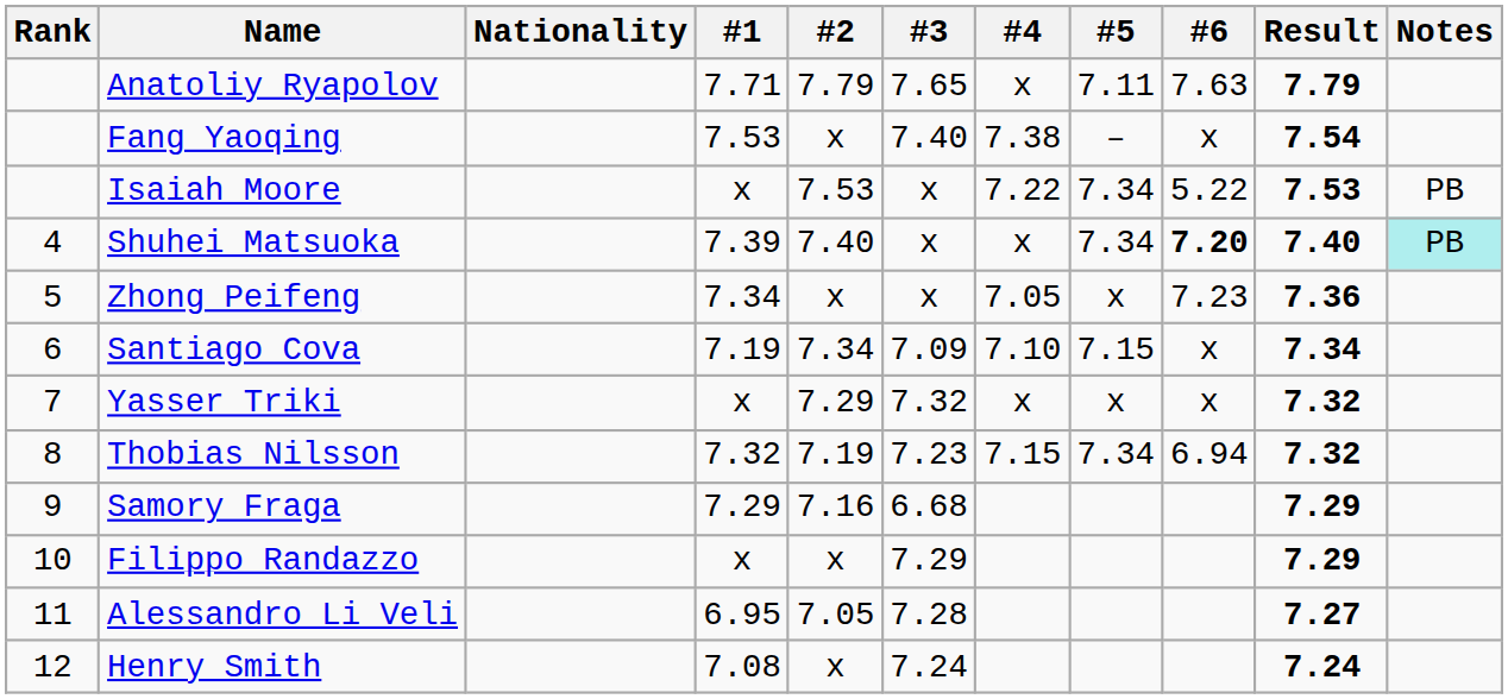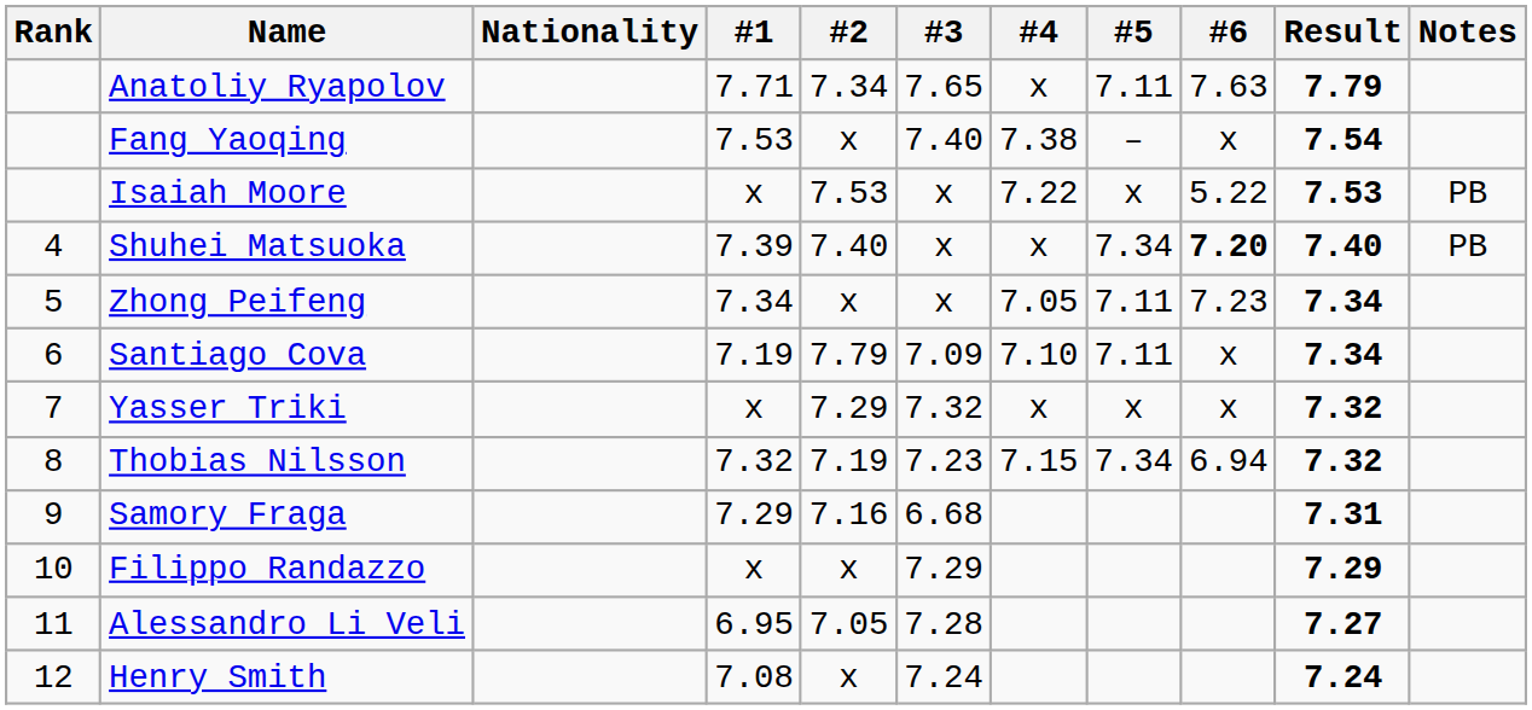 <table class="wikitable sortable" style="text-align:center">
 <tr>
 <th>Rank</th>
 <th>Name</th>
 <th>Nationality</th>
 <th>#1</th>
 <th>#2</th>
 <th>#3</th>
 <th>#4</th>
 <th>#5</th>
 <th>#6</th>
 <th>Result</th>
 <th>Notes</th>
 </tr>
 <tr>
 <td></td>
 <td align=left><a href='#'>Anatoliy Ryapolov</a></td>
 <td align=left></td>
 <td>7.71</td>
-<td>7.79</td>
+<td>7.34</td>
 <td>7.65</td>
 <td>x</td>
 <td>7.11</td>
 <td>7.63</td>
 <td><strong>7.79</strong></td>
 <td></td>
 </tr>
 <tr>
 <td></td>
 <td align=left><a href='#'>Fang Yaoqing</a></td>
 <td align=left></td>
 <td>7.53</td>
 <td>x</td>
 <td>7.40</td>
 <td>7.38</td>
 <td>–</td>
 <td>x</td>
 <td><strong>7.54</strong></td>
 <td></td>
 </tr>
 <tr>
 <td></td>
 <td align=left><a href='#'>Isaiah Moore</a></td>
 <td align=left></td>
 <td>x</td>
 <td>7.53</td>
 <td>x</td>
 <td>7.22</td>
-<td>7.34</td>
+<td>x</td>
 <td>5.22</td>
 <td><strong>7.53</strong></td>
 <td>PB</td>
 </tr>
 <tr>
 <td>4</td>
 <td align=left><a href='#'>Shuhei Matsuoka</a></td>
 <td align=left></td>
 <td>7.39</td>
 <td>7.40</td>
 <td>x</td>
 <td>x</td>
 <td>7.34</td>
 <td><strong>7.20</strong></td>
 <td><strong>7.40</strong></td>
-<td style="background: paleturquoise;">PB</td>
+<td>PB</td>
 </tr>
 <tr>
 <td>5</td>
 <td align=left><a href='#'>Zhong Peifeng</a></td>
 <td align=left></td>
 <td>7.34</td>
 <td>x</td>
 <td>x</td>
 <td>7.05</td>
-<td>x</td>
+<td>7.11</td>
 <td>7.23</td>
-<td><strong>7.36</strong></td>
+<td><strong>7.34</strong></td>
 <td></td>
 </tr>
 <tr>
 <td>6</td>
 <td align=left><a href='#'>Santiago Cova</a></td>
 <td align=left></td>
 <td>7.19</td>
-<td>7.34</td>
+<td>7.79</td>
 <td>7.09</td>
 <td>7.10</td>
-<td>7.15</td>
+<td>7.11</td>
 <td>x</td>
 <td><strong>7.34</strong></td>
 <td></td>
 </tr>
 <tr>
 <td>7</td>
 <td align=left><a href='#'>Yasser Triki</a></td>
 <td align=left></td>
 <td>x</td>
 <td>7.29</td>
 <td>7.32</td>
 <td>x</td>
 <td>x</td>
 <td>x</td>
 <td><strong>7.32</strong></td>
 <td></td>
 </tr>
 <tr>
 <td>8</td>
 <td align=left><a href='#'>Thobias Nilsson</a></td>
 <td align=left></td>
 <td>7.32</td>
 <td>7.19</td>
 <td>7.23</td>
 <td>7.15</td>
 <td>7.34</td>
 <td>6.94</td>
 <td><strong>7.32</strong></td>
 <td></td>
 </tr>
 <tr>
 <td>9</td>
 <td align=left><a href='#'>Samory Fraga</a></td>
 <td align=left></td>
 <td>7.29</td>
 <td>7.16</td>
 <td>6.68</td>
 <td></td>
 <td></td>
 <td></td>
-<td><strong>7.29</strong></td>
+<td><strong>7.31</strong></td>
 <td></td>
 </tr>
 <tr>
 <td>10</td>
 <td align=left><a href='#'>Filippo Randazzo</a></td>
 <td align=left></td>
 <td>x</td>
 <td>x</td>
 <td>7.29</td>
 <td></td>
 <td></td>
 <td></td>
 <td><strong>7.29</strong></td>
 <td></td>
 </tr>
 <tr>
 <td>11</td>
 <td align=left><a href='#'>Alessandro Li Veli</a></td>
 <td align=left></td>
 <td>6.95</td>
 <td>7.05</td>
 <td>7.28</td>
 <td></td>
 <td></td>
 <td></td>
 <td><strong>7.27</strong></td>
 <td></td>
 </tr>
 <tr>
 <td>12</td>
 <td align=left><a href='#'>Henry Smith</a></td>
 <td align=left></td>
 <td>7.08</td>
 <td>x</td>
 <td>7.24</td>
 <td></td>
 <td></td>
 <td></td>
 <td><strong>7.24</strong></td>
 <td></td>
 </tr>
 </table>
